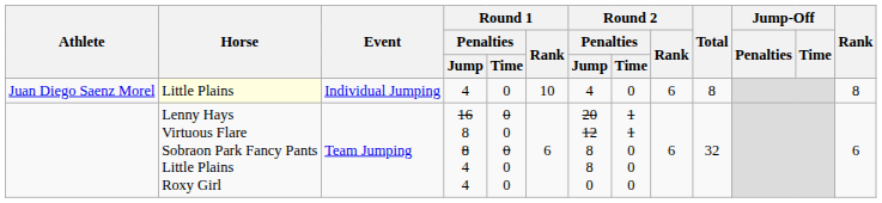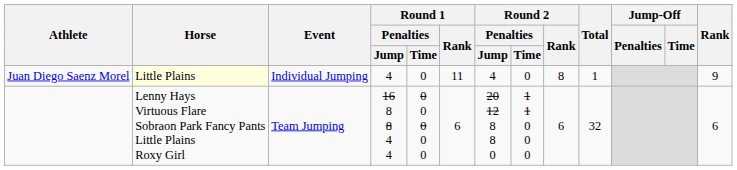 <table class="wikitable" border="1" style="font-size:90%">
 <tr>
 <th rowspan=3>Athlete</th>
 <th rowspan=3>Horse</th>
 <th rowspan=3>Event</th>
 <th colspan=3>Round 1</th>
 <th colspan=3>Round 2</th>
 <th rowspan=3>Total</th>
 <th colspan=2>Jump-Off</th>
 <th rowspan=3>Rank</th>
 </tr>
 <tr>
 <th colspan=2>Penalties</th>
 <th rowspan=2>Rank</th>
 <th colspan=2>Penalties</th>
 <th rowspan=2>Rank</th>
 <th rowspan=2>Penalties</th>
 <th rowspan=2>Time</th>
 </tr>
 <tr>
 <th>Jump</th>
 <th>Time</th>
 <th>Jump</th>
 <th>Time</th>
 </tr>
 <tr>
 <td><a href='#'>Juan Diego Saenz Morel</a></td>
 <td style="background: lightyellow;">Little Plains</td>
 <td><a href='#'>Individual Jumping</a></td>
 <td align=center>4</td>
 <td align=center>0</td>
-<td align=center>10</td>
+<td align=center>11</td>
 <td align=center>4</td>
 <td align=center>0</td>
-<td align=center>6</td>
 <td align=center>8</td>
+<td align=center>1</td>
 <td colspan=2 bgcolor=#DCDCDC></td>
-<td align=center>8</td>
+<td align=center>9</td>
 </tr>
 <tr>
 <td><br><br><br><br></td>
 <td>Lenny Hays<br>Virtuous Flare<br>Sobraon Park Fancy Pants<br>Little Plains<br>Roxy Girl</td>
 <td><a href='#'>Team Jumping</a></td>
 <td align=center><s>16</s><br>8<br><s>8</s><br>4<br>4</td>
 <td align=center><s>0</s><br>0<br><s>0</s><br>0<br>0</td>
 <td align=center>6</td>
 <td align=center><s>20</s><br><s>12</s><br>8<br>8<br>0</td>
 <td align=center><s>1</s><br><s>1</s><br>0<br>0<br>0</td>
 <td align=center>6</td>
 <td align=center>32</td>
 <td colspan=2 bgcolor=#DCDCDC></td>
 <td align=center>6</td>
 </tr>
 </table>
